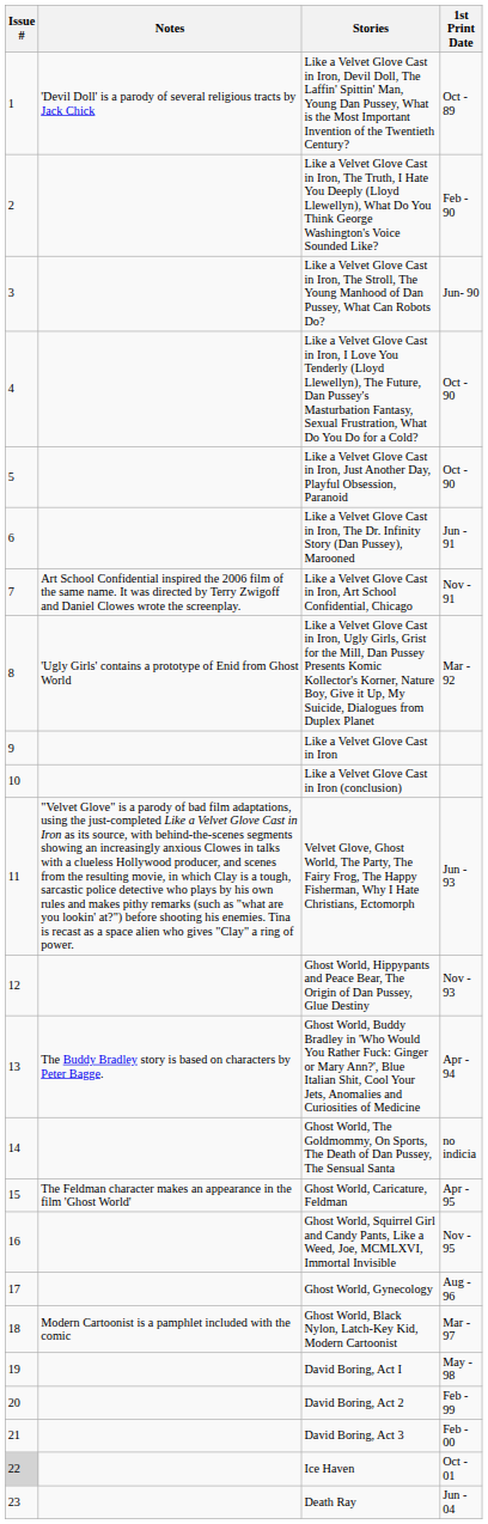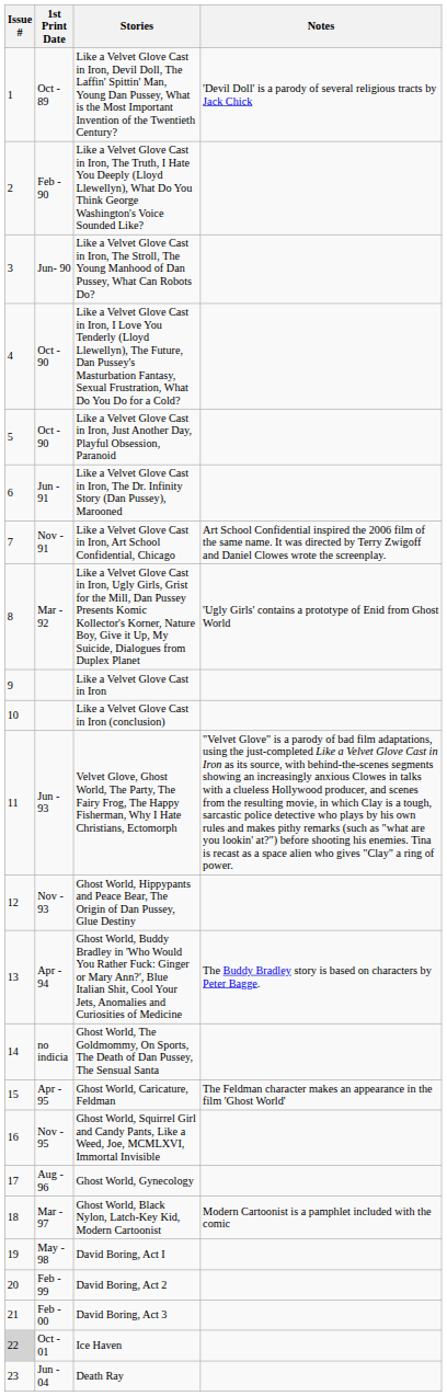 <table class="wikitable" span width=100%>
 <tr>
 <th>Issue #</th>
+<th>1st Print Date</th>
+<th>Stories</th>
 <th>Notes</th>
-<th>Stories</th>
-<th>1st Print Date</th>
 </tr>
 <tr>
 <td>1</td>
+<td>Oct - 89</td>
+<td>Like a Velvet Glove Cast in Iron, Devil Doll, The Laffin' Spittin' Man, Young Dan Pussey, What is the Most Important Invention of the Twentieth Century?</td>
 <td>'Devil Doll' is a parody of several religious tracts by <a href='#'>Jack Chick</a></td>
-<td>Like a Velvet Glove Cast in Iron, Devil Doll, The Laffin' Spittin' Man, Young Dan Pussey, What is the Most Important Invention of the Twentieth Century?</td>
-<td>Oct - 89</td>
 </tr>
 <tr>
 <td>2</td>
+<td>Feb - 90</td>
+<td>Like a Velvet Glove Cast in Iron, The Truth, I Hate You Deeply (Lloyd Llewellyn), What Do You Think George Washington's Voice Sounded Like?</td>
 <td></td>
-<td>Like a Velvet Glove Cast in Iron, The Truth, I Hate You Deeply (Lloyd Llewellyn), What Do You Think George Washington's Voice Sounded Like?</td>
-<td>Feb - 90</td>
 </tr>
 <tr>
 <td>3</td>
+<td>Jun- 90</td>
+<td>Like a Velvet Glove Cast in Iron, The Stroll, The Young Manhood of Dan Pussey, What Can Robots Do?</td>
 <td></td>
-<td>Like a Velvet Glove Cast in Iron, The Stroll, The Young Manhood of Dan Pussey, What Can Robots Do?</td>
-<td>Jun- 90</td>
 </tr>
 <tr>
 <td>4</td>
+<td>Oct - 90</td>
+<td>Like a Velvet Glove Cast in Iron, I Love You Tenderly (Lloyd Llewellyn), The Future, Dan Pussey's Masturbation Fantasy, Sexual Frustration, What Do You Do for a Cold?</td>
 <td></td>
-<td>Like a Velvet Glove Cast in Iron, I Love You Tenderly (Lloyd Llewellyn), The Future, Dan Pussey's Masturbation Fantasy, Sexual Frustration, What Do You Do for a Cold?</td>
-<td>Oct - 90</td>
 </tr>
 <tr>
 <td>5</td>
+<td>Oct - 90</td>
+<td>Like a Velvet Glove Cast in Iron, Just Another Day, Playful Obsession, Paranoid</td>
 <td></td>
-<td>Like a Velvet Glove Cast in Iron, Just Another Day, Playful Obsession, Paranoid</td>
-<td>Oct - 90</td>
 </tr>
 <tr>
 <td>6</td>
+<td>Jun - 91</td>
+<td>Like a Velvet Glove Cast in Iron, The Dr. Infinity Story (Dan Pussey), Marooned</td>
 <td></td>
-<td>Like a Velvet Glove Cast in Iron, The Dr. Infinity Story (Dan Pussey), Marooned</td>
-<td>Jun - 91</td>
 </tr>
 <tr>
 <td>7</td>
+<td>Nov - 91</td>
+<td>Like a Velvet Glove Cast in Iron, Art School Confidential, Chicago</td>
 <td>Art School Confidential inspired the 2006 film of the same name. It was directed by Terry Zwigoff and Daniel Clowes wrote the screenplay.</td>
-<td>Like a Velvet Glove Cast in Iron, Art School Confidential, Chicago</td>
-<td>Nov - 91</td>
 </tr>
 <tr>
 <td>8</td>
+<td>Mar - 92</td>
+<td>Like a Velvet Glove Cast in Iron, Ugly Girls, Grist for the Mill, Dan Pussey Presents Komic Kollector's Korner, Nature Boy, Give it Up, My Suicide, Dialogues from Duplex Planet</td>
 <td>'Ugly Girls' contains a prototype of Enid from Ghost World</td>
-<td>Like a Velvet Glove Cast in Iron, Ugly Girls, Grist for the Mill, Dan Pussey Presents Komic Kollector's Korner, Nature Boy, Give it Up, My Suicide, Dialogues from Duplex Planet</td>
-<td>Mar - 92</td>
 </tr>
 <tr>
 <td>9</td>
 <td></td>
 <td>Like a Velvet Glove Cast in Iron</td>
 <td></td>
 </tr>
 <tr>
 <td>10</td>
 <td></td>
 <td>Like a Velvet Glove Cast in Iron (conclusion)</td>
 <td></td>
 </tr>
 <tr>
 <td>11</td>
+<td>Jun - 93</td>
+<td>Velvet Glove, Ghost World, The Party, The Fairy Frog, The Happy Fisherman, Why I Hate Christians, Ectomorph</td>
 <td>"Velvet Glove" is a parody of bad film adaptations, using the just-completed <em>Like a Velvet Glove Cast in Iron</em> as its source, with behind-the-scenes segments showing an increasingly anxious Clowes in talks with a clueless Hollywood producer, and scenes from the resulting movie, in which Clay is a tough, sarcastic police detective who plays by his own rules and makes pithy remarks (such as "what are you lookin' at?") before shooting his enemies. Tina is recast as a space alien who gives "Clay" a ring of power.</td>
-<td>Velvet Glove, Ghost World, The Party, The Fairy Frog, The Happy Fisherman, Why I Hate Christians, Ectomorph</td>
-<td>Jun - 93</td>
 </tr>
 <tr>
 <td>12</td>
+<td>Nov - 93</td>
+<td>Ghost World, Hippypants and Peace Bear, The Origin of Dan Pussey, Glue Destiny</td>
 <td></td>
-<td>Ghost World, Hippypants and Peace Bear, The Origin of Dan Pussey, Glue Destiny</td>
-<td>Nov - 93</td>
 </tr>
 <tr>
 <td>13</td>
+<td>Apr - 94</td>
+<td>Ghost World, Buddy Bradley in 'Who Would You Rather Fuck: Ginger or Mary Ann?', Blue Italian Shit, Cool Your Jets, Anomalies and Curiosities of Medicine</td>
 <td>The <a href='#'>Buddy Bradley</a> story is based on characters by <a href='#'>Peter Bagge</a>.</td>
-<td>Ghost World, Buddy Bradley in 'Who Would You Rather Fuck: Ginger or Mary Ann?', Blue Italian Shit, Cool Your Jets, Anomalies and Curiosities of Medicine</td>
-<td>Apr - 94</td>
 </tr>
 <tr>
 <td>14</td>
+<td>no indicia</td>
+<td>Ghost World, The Goldmommy, On Sports, The Death of Dan Pussey, The Sensual Santa</td>
 <td></td>
-<td>Ghost World, The Goldmommy, On Sports, The Death of Dan Pussey, The Sensual Santa</td>
-<td>no indicia</td>
 </tr>
 <tr>
 <td>15</td>
+<td>Apr - 95</td>
+<td>Ghost World, Caricature, Feldman</td>
 <td>The Feldman character makes an appearance in the film 'Ghost World'</td>
-<td>Ghost World, Caricature, Feldman</td>
-<td>Apr - 95</td>
 </tr>
 <tr>
 <td>16</td>
+<td>Nov - 95</td>
+<td>Ghost World, Squirrel Girl and Candy Pants, Like a Weed, Joe, MCMLXVI, Immortal Invisible</td>
 <td></td>
-<td>Ghost World, Squirrel Girl and Candy Pants, Like a Weed, Joe, MCMLXVI, Immortal Invisible</td>
-<td>Nov - 95</td>
 </tr>
 <tr>
 <td>17</td>
+<td>Aug - 96</td>
+<td>Ghost World, Gynecology</td>
 <td></td>
-<td>Ghost World, Gynecology</td>
-<td>Aug - 96</td>
 </tr>
 <tr>
 <td>18</td>
+<td>Mar - 97</td>
+<td>Ghost World, Black Nylon, Latch-Key Kid, Modern Cartoonist</td>
 <td>Modern Cartoonist is a pamphlet included with the comic</td>
-<td>Ghost World, Black Nylon, Latch-Key Kid, Modern Cartoonist</td>
-<td>Mar - 97</td>
 </tr>
 <tr>
 <td>19</td>
+<td>May - 98</td>
+<td>David Boring, Act I</td>
 <td></td>
-<td>David Boring, Act I</td>
-<td>May - 98</td>
 </tr>
 <tr>
 <td>20</td>
+<td>Feb - 99</td>
+<td>David Boring, Act 2</td>
 <td></td>
-<td>David Boring, Act 2</td>
-<td>Feb - 99</td>
 </tr>
 <tr>
 <td>21</td>
+<td>Feb - 00</td>
+<td>David Boring, Act 3</td>
 <td></td>
-<td>David Boring, Act 3</td>
-<td>Feb - 00</td>
 </tr>
 <tr>
 <td style="background: lightgrey;">22</td>
+<td>Oct - 01</td>
+<td>Ice Haven</td>
 <td></td>
-<td>Ice Haven</td>
-<td>Oct - 01</td>
 </tr>
 <tr>
 <td>23</td>
+<td>Jun - 04</td>
+<td>Death Ray</td>
 <td></td>
-<td>Death Ray</td>
-<td>Jun - 04</td>
 </tr>
 </table>
